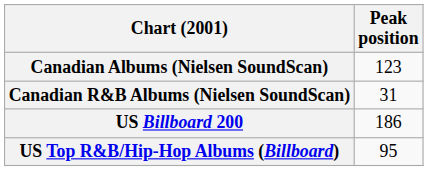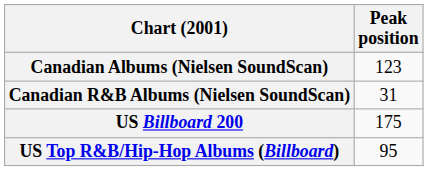 <table class="wikitable plainrowheaders" style="text-align:center">
 <tr>
 <th scope="col">Chart (2001)</th>
 <th scope="col">Peak<br>position</th>
 </tr>
 <tr>
 <th scope="row">Canadian Albums (Nielsen SoundScan)</th>
 <td>123</td>
 </tr>
 <tr>
 <th scope="row">Canadian R&B Albums (Nielsen SoundScan)</th>
 <td>31</td>
 </tr>
 <tr>
 <th scope="row">US <a href='#'><em>Billboard</em> 200</a></th>
-<td>186</td>
+<td>175</td>
 </tr>
 <tr>
 <th scope="row">US <a href='#'>Top R&B/Hip-Hop Albums</a> (<em><a href='#'>Billboard</a></em>)</th>
 <td>95</td>
 </tr>
 </table>
